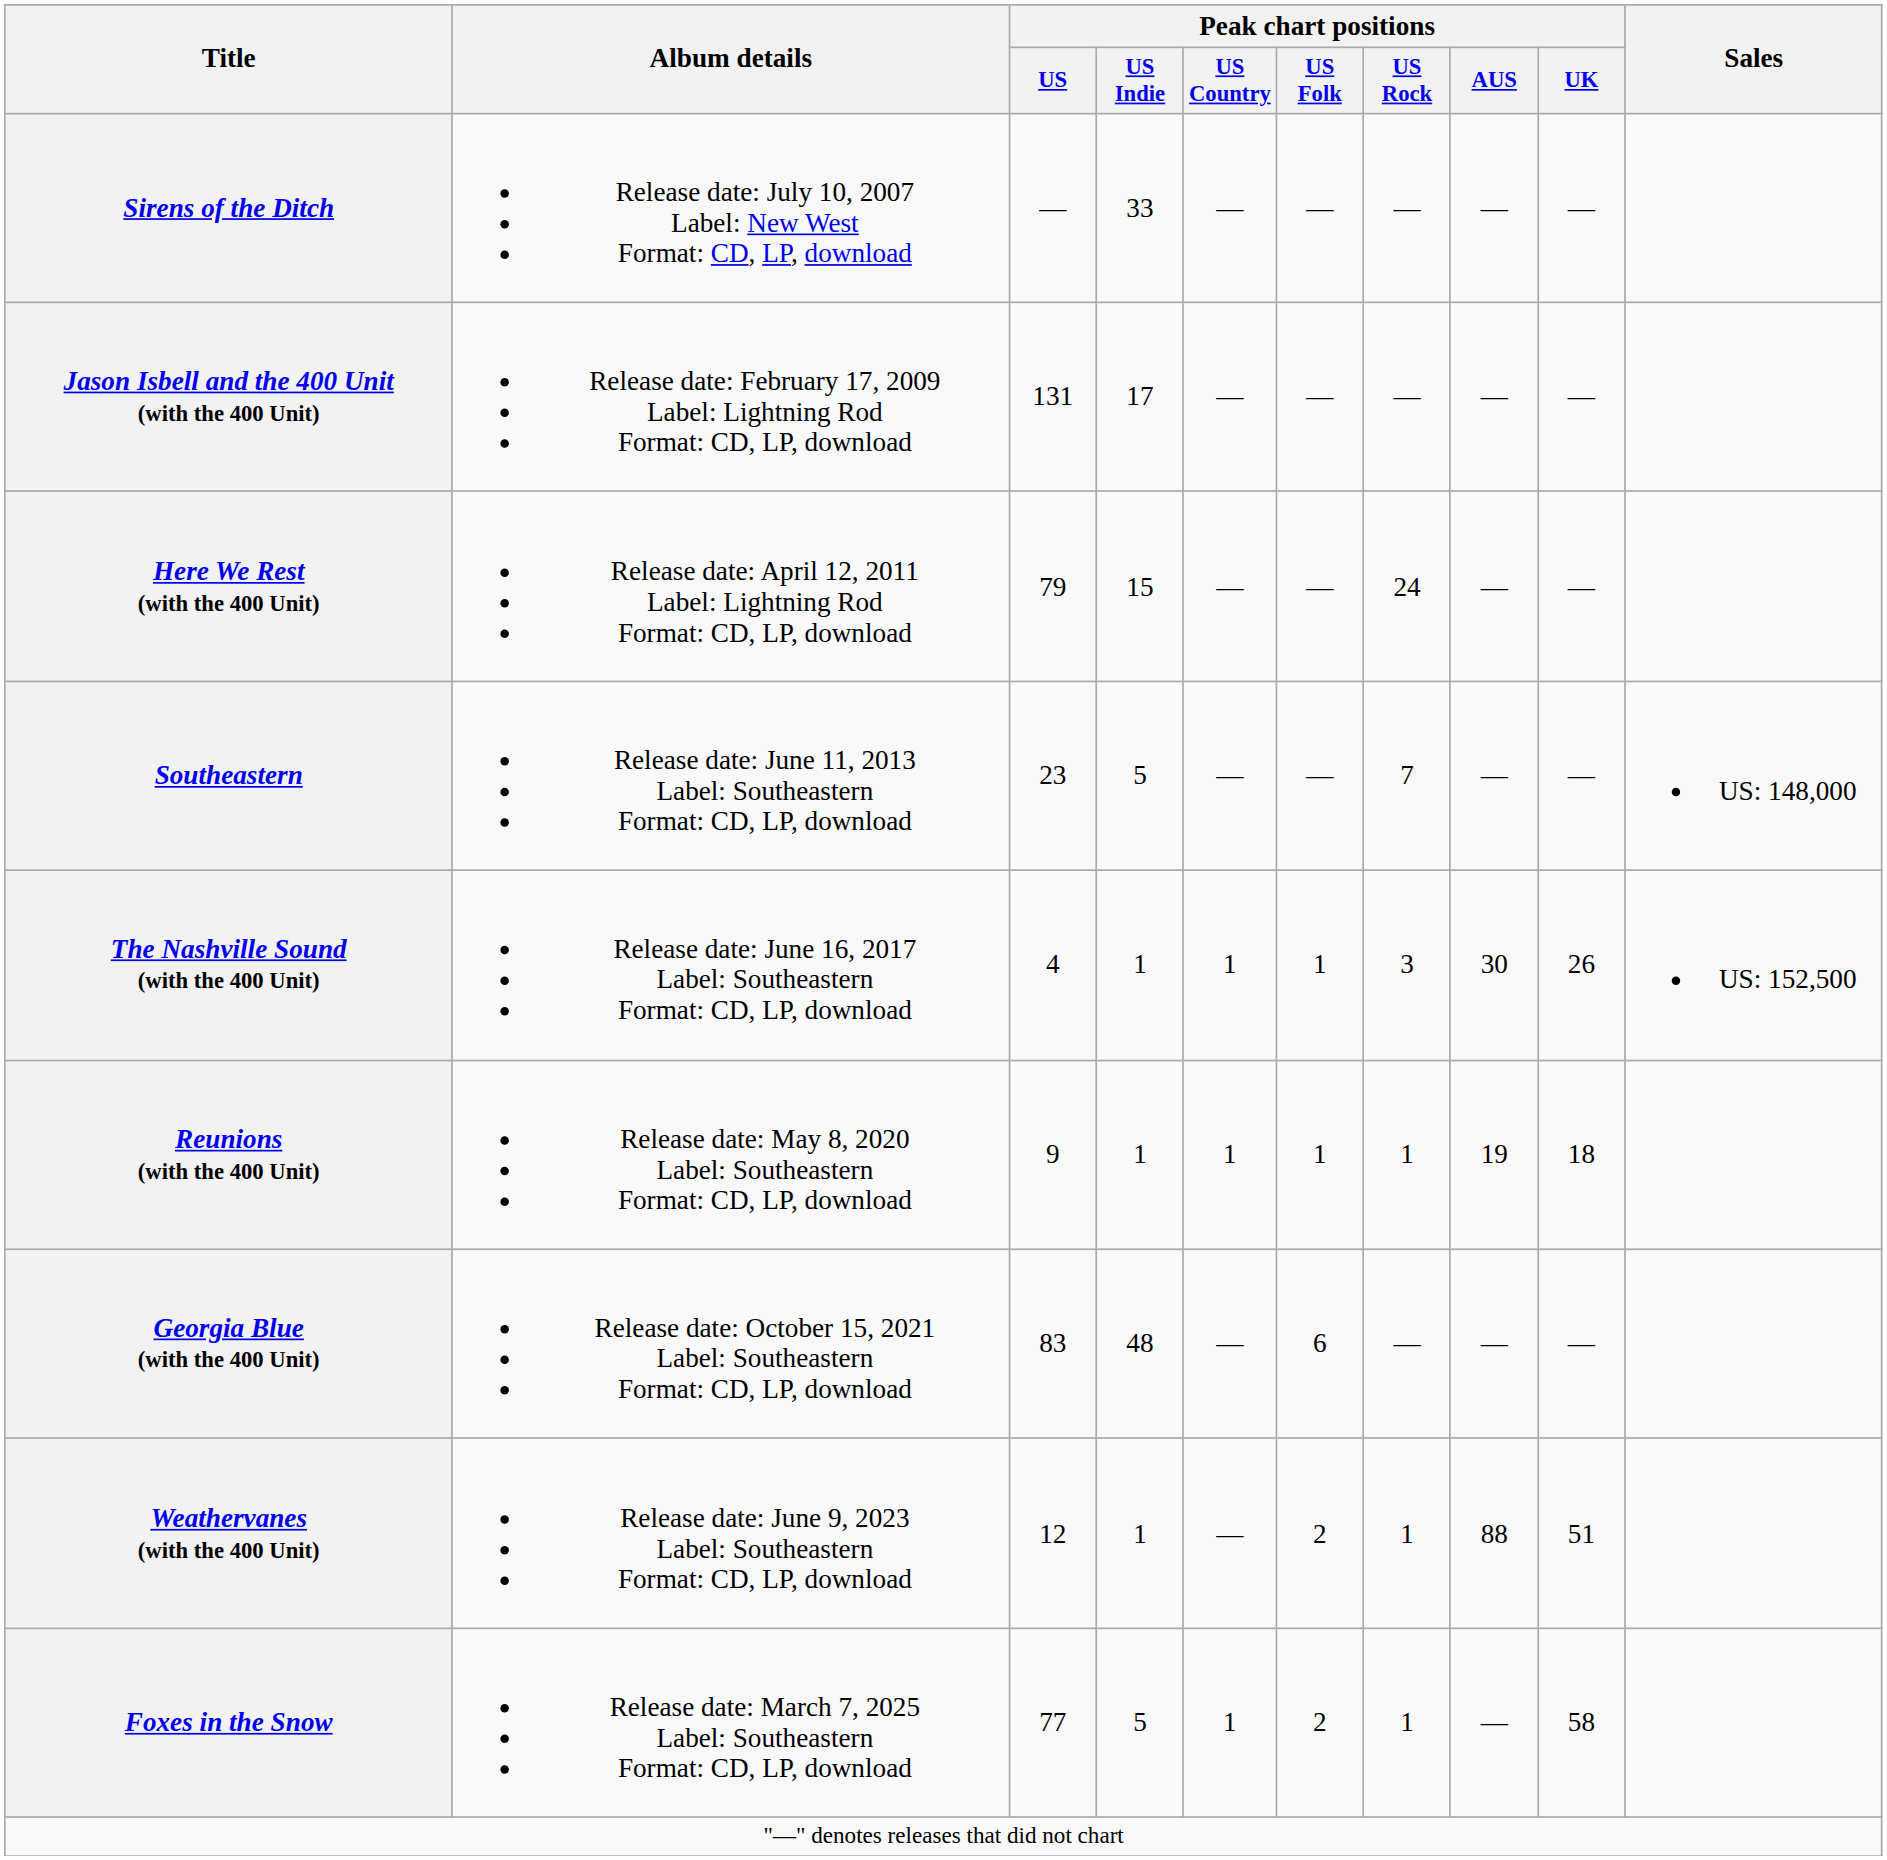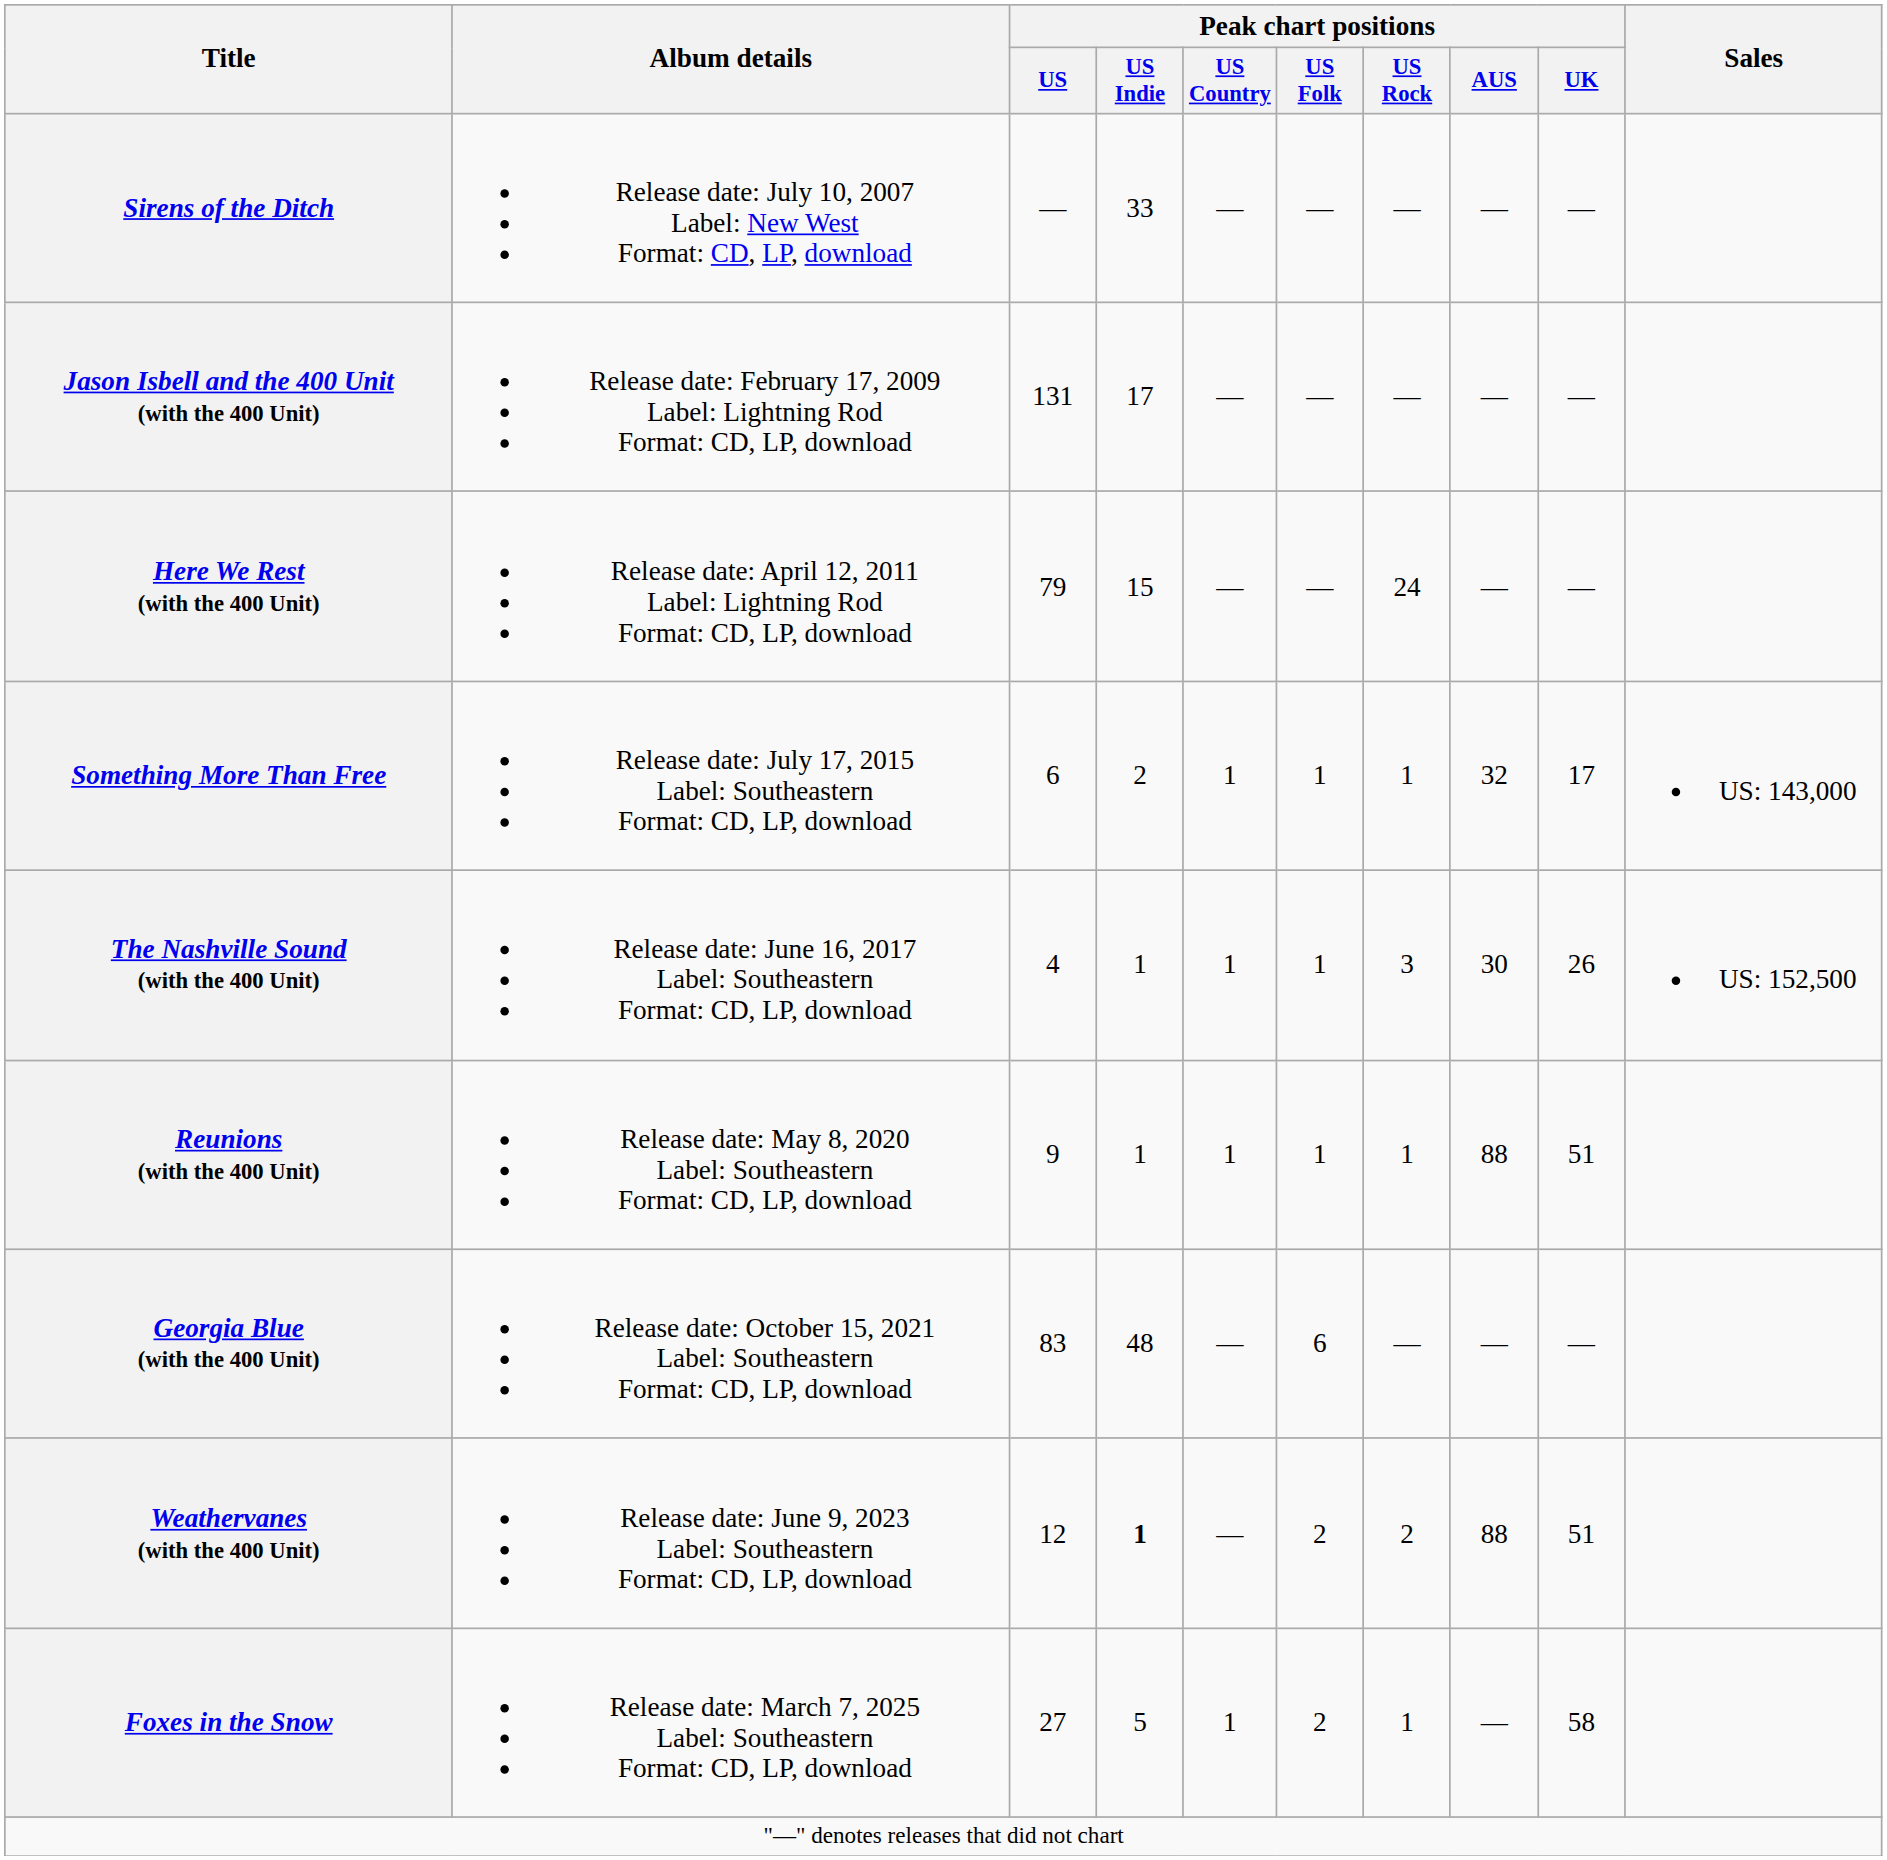 <table class="wikitable plainrowheaders" style="text-align:center;">
 <tr>
 <th scope="col" rowspan="2" style="width:16em;">Title</th>
 <th scope="col" rowspan="2" style="width:20em;">Album details</th>
 <th scope="col" colspan="7">Peak chart positions</th>
 <th scope="col" rowspan="2" style="width:9em;">Sales</th>
 </tr>
 <tr style="font-size:smaller;">
 <th scope="col" style="width:45px;"><a href='#'>US</a><br></th>
 <th scope="col" style="width:45px;"><a href='#'>US Indie</a><br></th>
 <th scope="col" style="width:45px;"><a href='#'>US Country</a><br></th>
 <th scope="col" style="width:45px;"><a href='#'>US Folk</a><br></th>
 <th scope="col" style="width:45px;"><a href='#'>US Rock</a><br></th>
 <th scope="col" style="width:45px;"><a href='#'>AUS</a><br></th>
 <th scope="col" style="width:45px;"><a href='#'>UK</a><br></th>
 </tr>
 <tr>
 <th scope="row"><em><a href='#'>Sirens of the Ditch</a></em></th>
 <td><br><ul><li>Release date: July 10, 2007</li><li>Label: <a href='#'>New West</a></li><li>Format: <a href='#'>CD</a>, <a href='#'>LP</a>, <a href='#'>download</a></li></ul></td>
 <td>—</td>
 <td>33</td>
 <td>—</td>
 <td>—</td>
 <td>—</td>
 <td>—</td>
 <td>—</td>
 <td></td>
 </tr>
 <tr>
 <th scope="row"><em><a href='#'>Jason Isbell and the 400 Unit</a></em><br><small>(with the 400 Unit)</small></th>
 <td><br><ul><li>Release date: February 17, 2009</li><li>Label: Lightning Rod</li><li>Format: CD, LP, download</li></ul></td>
 <td>131</td>
 <td>17</td>
 <td>—</td>
 <td>—</td>
 <td>—</td>
 <td>—</td>
 <td>—</td>
 <td></td>
 </tr>
 <tr>
 <th scope="row"><em><a href='#'>Here We Rest</a></em><br><small>(with the 400 Unit)</small></th>
 <td><br><ul><li>Release date: April 12, 2011</li><li>Label: Lightning Rod</li><li>Format: CD, LP, download</li></ul></td>
 <td>79</td>
 <td>15</td>
 <td>—</td>
 <td>—</td>
 <td>24</td>
 <td>—</td>
 <td>—</td>
 <td></td>
 </tr>
 <tr>
-<th scope="row"><em><a href='#'>Southeastern</a></em></th>
-<td><br><ul><li>Release date: June 11, 2013</li><li>Label: Southeastern</li><li>Format: CD, LP, download</li></ul></td>
-<td>23</td>
-<td>5</td>
-<td>—</td>
-<td>—</td>
-<td>7</td>
-<td>—</td>
-<td>—</td>
-<td><br><ul><li>US: 148,000</li></ul></td>
+<th scope="row"><em><a href='#'>Something More Than Free</a></em></th>
+<td><br><ul><li>Release date: July 17, 2015</li><li>Label: Southeastern</li><li>Format: CD, LP, download</li></ul></td>
+<td>6</td>
+<td>2</td>
+<td>1</td>
+<td>1</td>
+<td>1</td>
+<td>32</td>
+<td>17</td>
+<td><br><ul><li>US: 143,000</li></ul></td>
 </tr>
 <tr>
 <th scope="row"><em><a href='#'>The Nashville Sound</a></em><br><small>(with the 400 Unit)</small></th>
 <td><br><ul><li>Release date: June 16, 2017</li><li>Label: Southeastern</li><li>Format: CD, LP, download</li></ul></td>
 <td>4</td>
 <td>1</td>
 <td>1</td>
 <td>1</td>
 <td>3</td>
 <td>30</td>
 <td>26</td>
 <td><br><ul><li>US: 152,500</li></ul></td>
 </tr>
 <tr>
 <th scope="row"><em><a href='#'>Reunions</a></em><br><small>(with the 400 Unit)</small></th>
 <td><br><ul><li>Release date: May 8, 2020</li><li>Label: Southeastern</li><li>Format: CD, LP, download</li></ul></td>
 <td>9</td>
 <td>1</td>
 <td>1</td>
 <td>1</td>
 <td>1</td>
-<td>19</td>
-<td>18</td>
+<td>88</td>
+<td>51</td>
 <td></td>
 </tr>
 <tr>
 <th scope="row"><em><a href='#'>Georgia Blue</a></em><br><small>(with the 400 Unit)</small></th>
 <td><br><ul><li>Release date: October 15, 2021</li><li>Label: Southeastern</li><li>Format: CD, LP, download</li></ul></td>
 <td>83</td>
 <td>48</td>
 <td>—</td>
 <td>6</td>
 <td>—</td>
 <td>—</td>
 <td>—</td>
 <td></td>
 </tr>
 <tr>
 <th scope="row"><em><a href='#'>Weathervanes</a></em><br><small>(with the 400 Unit)</small></th>
 <td><br><ul><li>Release date: June 9, 2023</li><li>Label: Southeastern</li><li>Format: CD, LP, download</li></ul></td>
 <td>12</td>
-<td>1</td>
+<td><strong>1</strong></td>
 <td>—</td>
 <td>2</td>
-<td>1</td>
+<td>2</td>
 <td>88</td>
 <td>51</td>
 <td></td>
 </tr>
 <tr>
 <th scope="row"><em><a href='#'>Foxes in the Snow</a></em></th>
 <td><br><ul><li>Release date: March 7, 2025</li><li>Label: Southeastern</li><li>Format: CD, LP, download</li></ul></td>
-<td>77</td>
+<td>27</td>
 <td>5</td>
 <td>1</td>
 <td>2</td>
 <td>1</td>
 <td>—</td>
 <td>58</td>
 <td></td>
 </tr>
 <tr>
 <td colspan="10" style="font-size:85%">"—" denotes releases that did not chart</td>
 </tr>
 </table>
